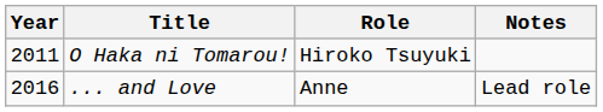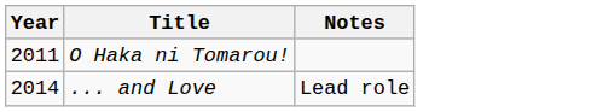 <table class="wikitable">
 <tr>
 <th>Year</th>
 <th>Title</th>
-<th>Role</th>
 <th>Notes</th>
 </tr>
 <tr>
 <td>2011</td>
 <td><em>O Haka ni Tomarou!</em></td>
-<td>Hiroko Tsuyuki</td>
 <td></td>
 </tr>
 <tr>
-<td>2016</td>
+<td>2014</td>
 <td><em>... and Love</em></td>
-<td>Anne</td>
 <td>Lead role</td>
 </tr>
 </table>
